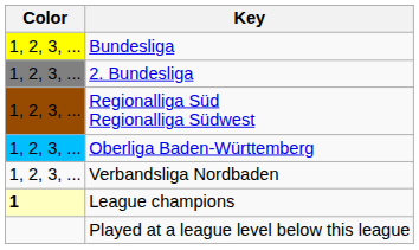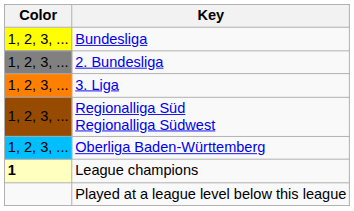 <table class="wikitable" align="center">
 <tr>
 <th>Color</th>
 <th>Key</th>
 </tr>
 <tr>
 <td style="background:#FFFF00">1, 2, 3, ...</td>
 <td><a href='#'>Bundesliga</a></td>
 </tr>
 <tr>
 <td style="background:#808080">1, 2, 3, ...</td>
 <td><a href='#'>2. Bundesliga</a></td>
 </tr>
 <tr>
+<td style="background:#FF7F00">1, 2, 3, ...</td>
+<td><a href='#'>3. Liga</a></td>
+</tr>
+<tr>
 <td style="background:#964B00">1, 2, 3, ...</td>
 <td><a href='#'>Regionalliga Süd</a>  <br><a href='#'>Regionalliga Südwest</a> </td>
 </tr>
 <tr>
 <td style="background:#00BFFF">1, 2, 3, ...</td>
 <td><a href='#'>Oberliga Baden-Württemberg</a></td>
-</tr>
-<tr>
-<td>1, 2, 3, ...</td>
-<td>Verbandsliga Nordbaden</td>
 </tr>
 <tr>
 <td style="background:#ffffbf"><strong>1</strong></td>
 <td>League champions</td>
 </tr>
 <tr>
 <td></td>
 <td>Played at a league level below this league</td>
 </tr>
 </table>
